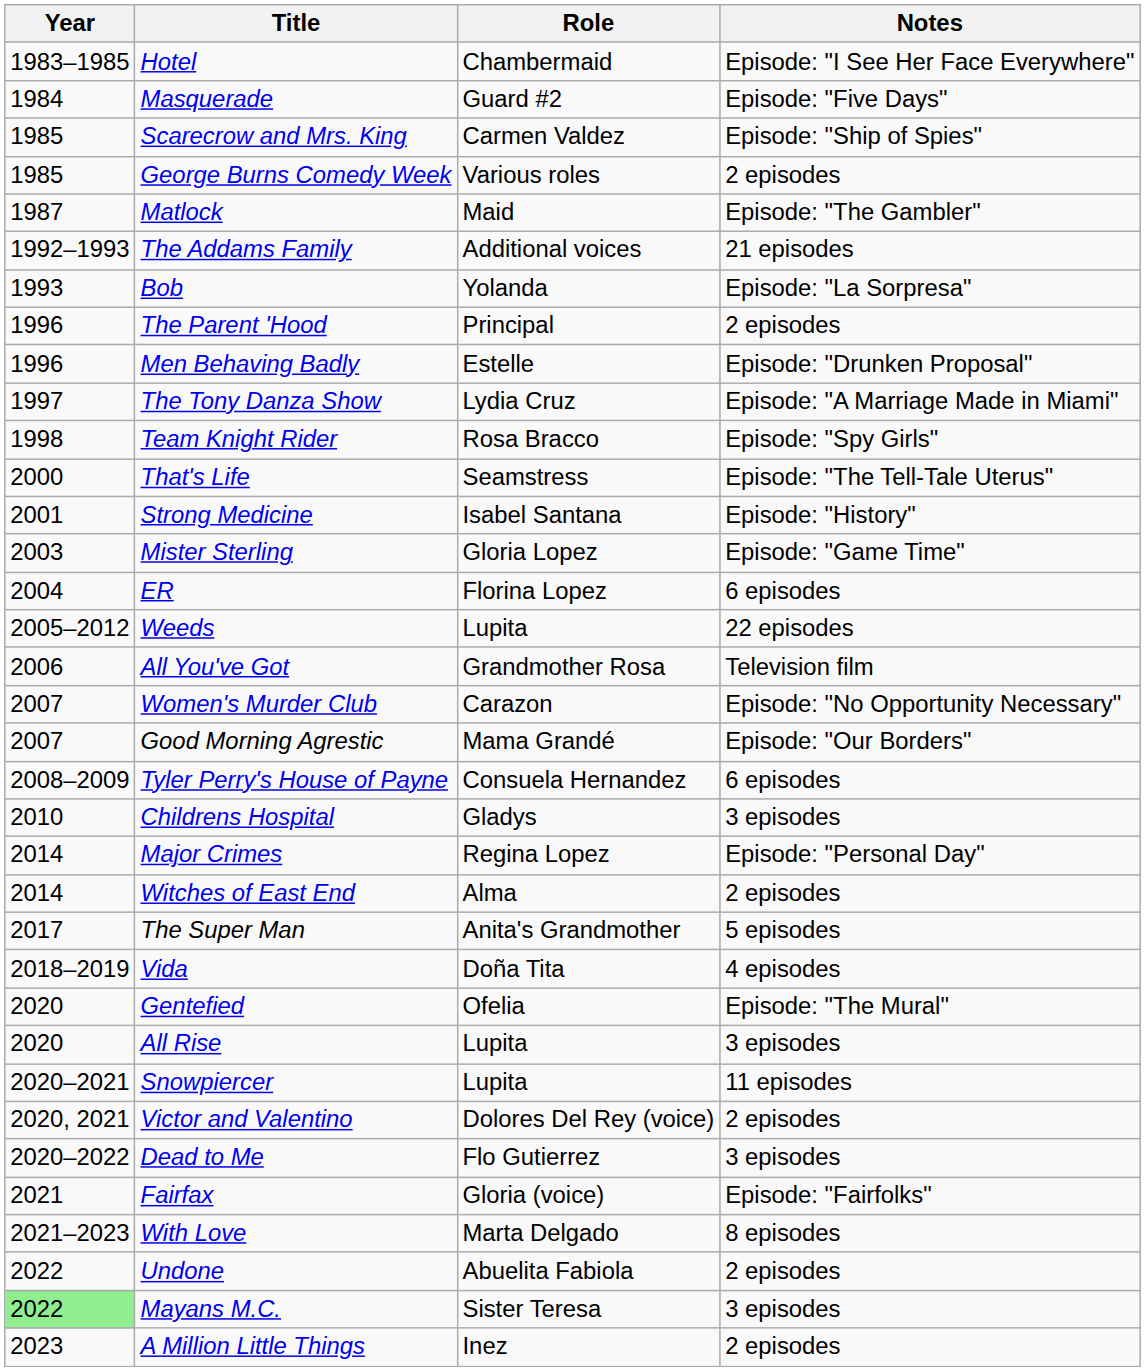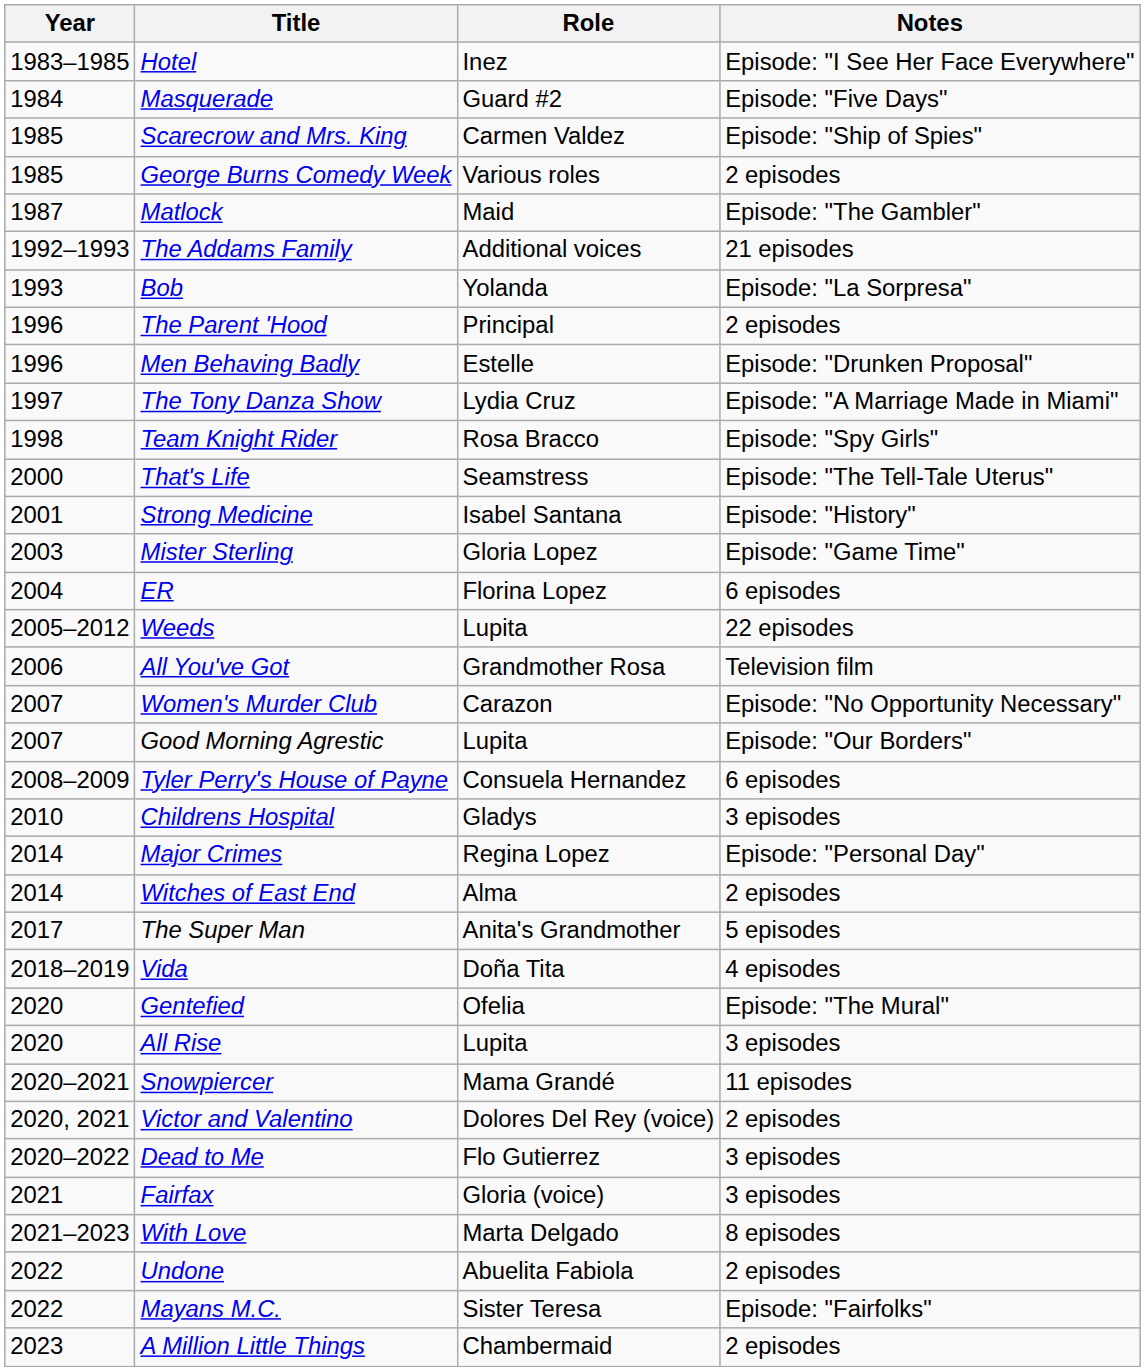 <table class="wikitable sortable">
 <tr>
 <th>Year</th>
 <th>Title</th>
 <th>Role</th>
 <th>Notes</th>
 </tr>
 <tr>
 <td>1983–1985</td>
 <td><a href='#'><em>Hotel</em></a></td>
-<td>Chambermaid</td>
+<td>Inez</td>
 <td>Episode: "I See Her Face Everywhere"</td>
 </tr>
 <tr>
 <td>1984</td>
 <td><a href='#'><em>Masquerade</em></a></td>
 <td>Guard #2</td>
 <td>Episode: "Five Days"</td>
 </tr>
 <tr>
 <td>1985</td>
 <td><em><a href='#'>Scarecrow and Mrs. King</a></em></td>
 <td>Carmen Valdez</td>
 <td>Episode: "Ship of Spies"</td>
 </tr>
 <tr>
 <td>1985</td>
 <td><em><a href='#'>George Burns Comedy Week</a></em></td>
 <td>Various roles</td>
 <td>2 episodes</td>
 </tr>
 <tr>
 <td>1987</td>
 <td><a href='#'><em>Matlock</em></a></td>
 <td>Maid</td>
 <td>Episode: "The Gambler"</td>
 </tr>
 <tr>
 <td>1992–1993</td>
 <td><a href='#'><em>The Addams Family</em></a></td>
 <td>Additional voices</td>
 <td>21 episodes</td>
 </tr>
 <tr>
 <td>1993</td>
 <td><a href='#'><em>Bob</em></a></td>
 <td>Yolanda</td>
 <td>Episode: "La Sorpresa"</td>
 </tr>
 <tr>
 <td>1996</td>
 <td><em><a href='#'>The Parent 'Hood</a></em></td>
 <td>Principal</td>
 <td>2 episodes</td>
 </tr>
 <tr>
 <td>1996</td>
 <td><a href='#'><em>Men Behaving Badly</em></a></td>
 <td>Estelle</td>
 <td>Episode: "Drunken Proposal"</td>
 </tr>
 <tr>
 <td>1997</td>
 <td><a href='#'><em>The Tony Danza Show</em></a></td>
 <td>Lydia Cruz</td>
 <td>Episode: "A Marriage Made in Miami"</td>
 </tr>
 <tr>
 <td>1998</td>
 <td><em><a href='#'>Team Knight Rider</a></em></td>
 <td>Rosa Bracco</td>
 <td>Episode: "Spy Girls"</td>
 </tr>
 <tr>
 <td>2000</td>
 <td><a href='#'><em>That's Life</em></a></td>
 <td>Seamstress</td>
 <td>Episode: "The Tell-Tale Uterus"</td>
 </tr>
 <tr>
 <td>2001</td>
 <td><em><a href='#'>Strong Medicine</a></em></td>
 <td>Isabel Santana</td>
 <td>Episode: "History"</td>
 </tr>
 <tr>
 <td>2003</td>
 <td><em><a href='#'>Mister Sterling</a></em></td>
 <td>Gloria Lopez</td>
 <td>Episode: "Game Time"</td>
 </tr>
 <tr>
 <td>2004</td>
 <td><a href='#'><em>ER</em></a></td>
 <td>Florina Lopez</td>
 <td>6 episodes</td>
 </tr>
 <tr>
 <td>2005–2012</td>
 <td><a href='#'><em>Weeds</em></a></td>
 <td>Lupita</td>
 <td>22 episodes</td>
 </tr>
 <tr>
 <td>2006</td>
 <td><em><a href='#'>All You've Got</a></em></td>
 <td>Grandmother Rosa</td>
 <td>Television film</td>
 </tr>
 <tr>
 <td>2007</td>
 <td><a href='#'><em>Women's Murder Club</em></a></td>
 <td>Carazon</td>
 <td>Episode: "No Opportunity Necessary"</td>
 </tr>
 <tr>
 <td>2007</td>
 <td><em>Good Morning Agrestic</em></td>
-<td>Mama Grandé</td>
+<td>Lupita</td>
 <td>Episode: "Our Borders"</td>
 </tr>
 <tr>
 <td>2008–2009</td>
 <td><em><a href='#'>Tyler Perry's House of Payne</a></em></td>
 <td>Consuela Hernandez</td>
 <td>6 episodes</td>
 </tr>
 <tr>
 <td>2010</td>
 <td><em><a href='#'>Childrens Hospital</a></em></td>
 <td>Gladys</td>
 <td>3 episodes</td>
 </tr>
 <tr>
 <td>2014</td>
 <td><a href='#'><em>Major Crimes</em></a></td>
 <td>Regina Lopez</td>
 <td>Episode: "Personal Day"</td>
 </tr>
 <tr>
 <td>2014</td>
 <td><a href='#'><em>Witches of East End</em></a></td>
 <td>Alma</td>
 <td>2 episodes</td>
 </tr>
 <tr>
 <td>2017</td>
 <td><em>The Super Man</em></td>
 <td>Anita's Grandmother</td>
 <td>5 episodes</td>
 </tr>
 <tr>
 <td>2018–2019</td>
 <td><a href='#'><em>Vida</em></a></td>
 <td>Doña Tita</td>
 <td>4 episodes</td>
 </tr>
 <tr>
 <td>2020</td>
 <td><em><a href='#'>Gentefied</a></em></td>
 <td>Ofelia</td>
 <td>Episode: "The Mural"</td>
 </tr>
 <tr>
 <td>2020</td>
 <td><a href='#'><em>All Rise</em></a></td>
 <td>Lupita</td>
 <td>3 episodes</td>
 </tr>
 <tr>
 <td>2020–2021</td>
 <td><a href='#'><em>Snowpiercer</em></a></td>
-<td>Lupita</td>
+<td>Mama Grandé</td>
 <td>11 episodes</td>
 </tr>
 <tr>
 <td>2020, 2021</td>
 <td><em><a href='#'>Victor and Valentino</a></em></td>
 <td>Dolores Del Rey (voice)</td>
 <td>2 episodes</td>
 </tr>
 <tr>
 <td>2020–2022</td>
 <td><a href='#'><em>Dead to Me</em></a></td>
 <td>Flo Gutierrez</td>
 <td>3 episodes</td>
 </tr>
 <tr>
 <td>2021</td>
 <td><a href='#'><em>Fairfax</em></a></td>
 <td>Gloria (voice)</td>
-<td>Episode: "Fairfolks"</td>
+<td>3 episodes</td>
 </tr>
 <tr>
 <td>2021–2023</td>
 <td><a href='#'><em>With Love</em></a></td>
 <td>Marta Delgado</td>
 <td>8 episodes</td>
 </tr>
 <tr>
 <td>2022</td>
 <td><a href='#'><em>Undone</em></a></td>
 <td>Abuelita Fabiola</td>
 <td>2 episodes</td>
 </tr>
 <tr>
-<td style="background: lightgreen;">2022</td>
+<td>2022</td>
 <td><em><a href='#'>Mayans M.C.</a></em></td>
 <td>Sister Teresa</td>
-<td>3 episodes</td>
+<td>Episode: "Fairfolks"</td>
 </tr>
 <tr>
 <td>2023</td>
 <td><em><a href='#'>A Million Little Things</a></em></td>
-<td>Inez</td>
+<td>Chambermaid</td>
 <td>2 episodes</td>
 </tr>
 </table>
